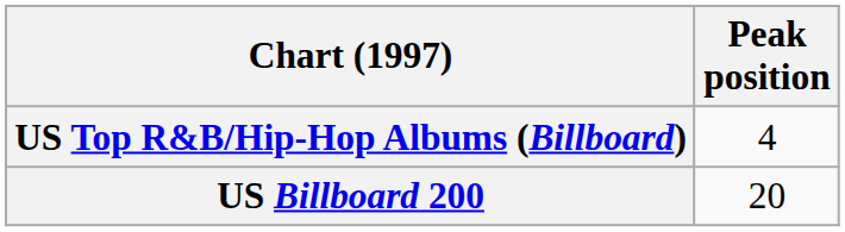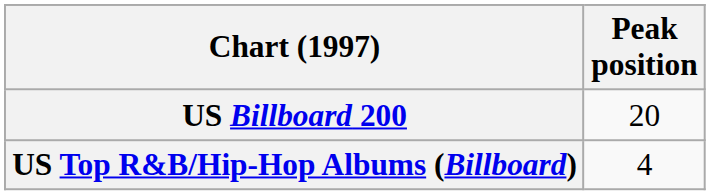 <table class="wikitable sortable plainrowheaders" style="text-align:center">
 <tr>
 <th scope="col">Chart (1997)</th>
 <th scope="col">Peak<br>position</th>
 </tr>
 <tr>
+<th scope="row">US <a href='#'><em>Billboard</em> 200</a></th>
+<td>20</td>
+</tr>
+<tr>
 <th scope="row">US <a href='#'>Top R&B/Hip-Hop Albums</a> (<em><a href='#'>Billboard</a></em>)</th>
 <td>4</td>
 </tr>
-<tr>
-<th scope="row">US <a href='#'><em>Billboard</em> 200</a></th>
-<td>20</td>
-</tr>
 </table>
